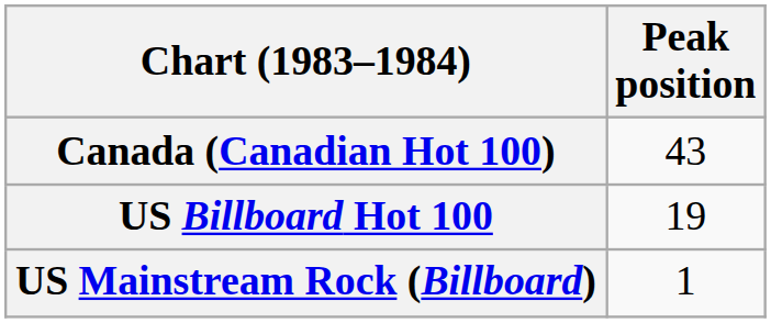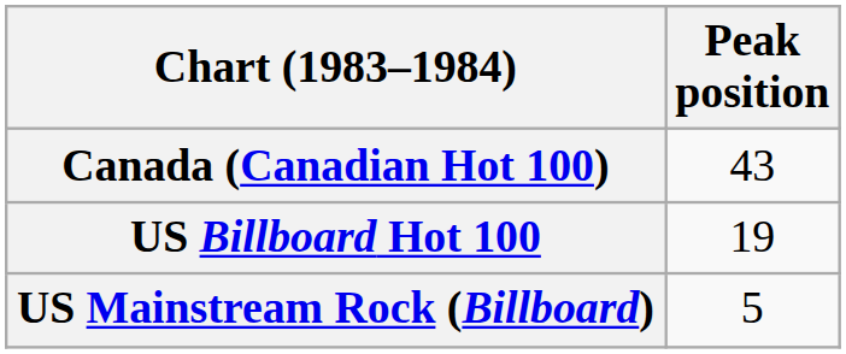 <table class="wikitable sortable plainrowheaders" style="text-align:center">
 <tr>
 <th scope="col">Chart (1983–1984)</th>
 <th scope="col">Peak<br>position</th>
 </tr>
 <tr>
 <th scope="row">Canada (<a href='#'>Canadian Hot 100</a>)</th>
 <td>43</td>
 </tr>
 <tr>
 <th scope="row">US <a href='#'><em>Billboard</em> Hot 100</a></th>
 <td>19</td>
 </tr>
 <tr>
 <th scope="row">US <a href='#'>Mainstream Rock</a> (<em><a href='#'>Billboard</a></em>)</th>
-<td>1</td>
+<td>5</td>
 </tr>
 </table>
